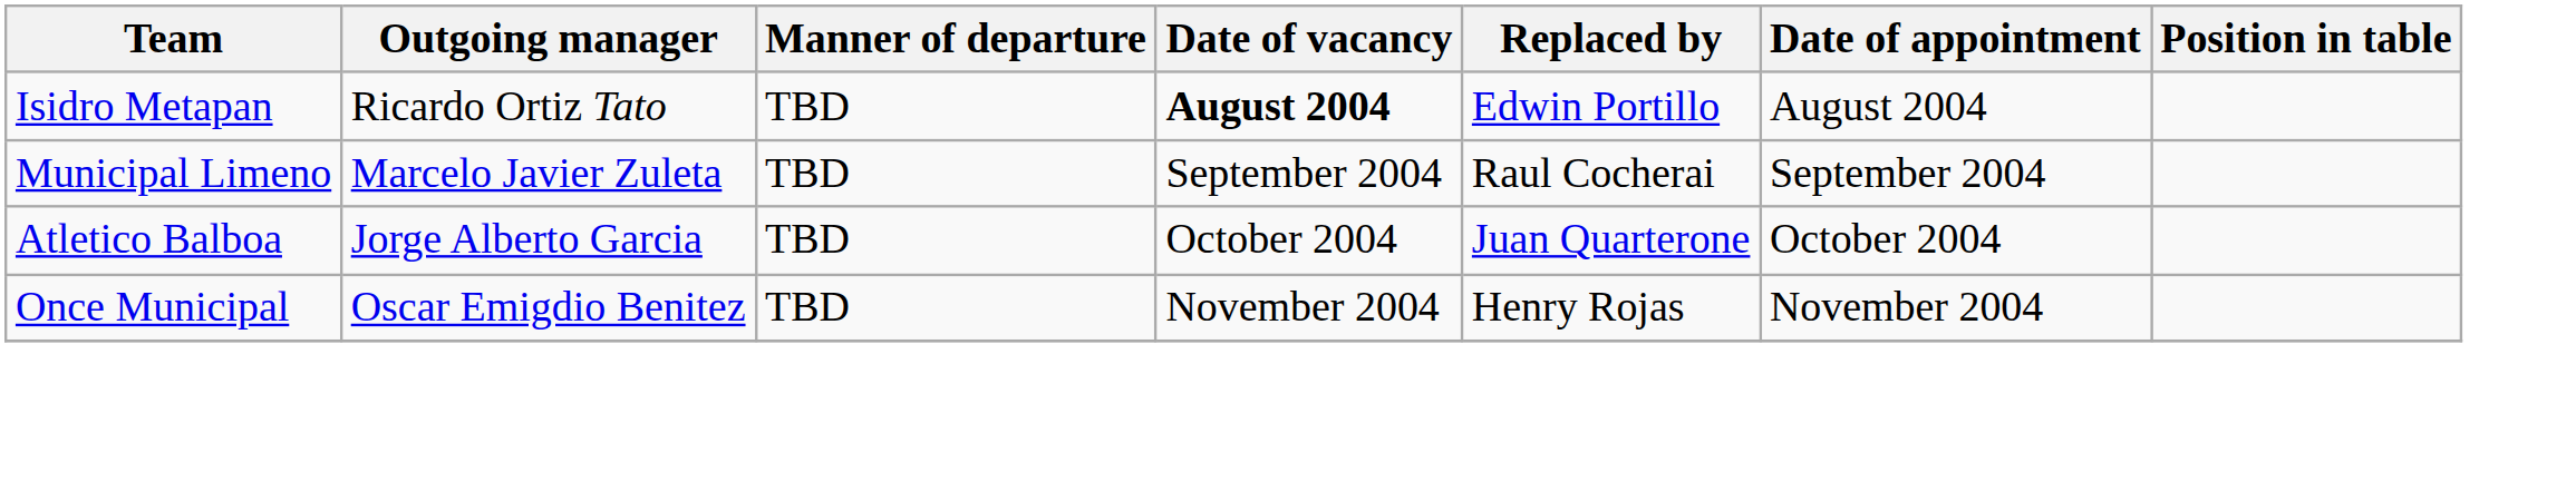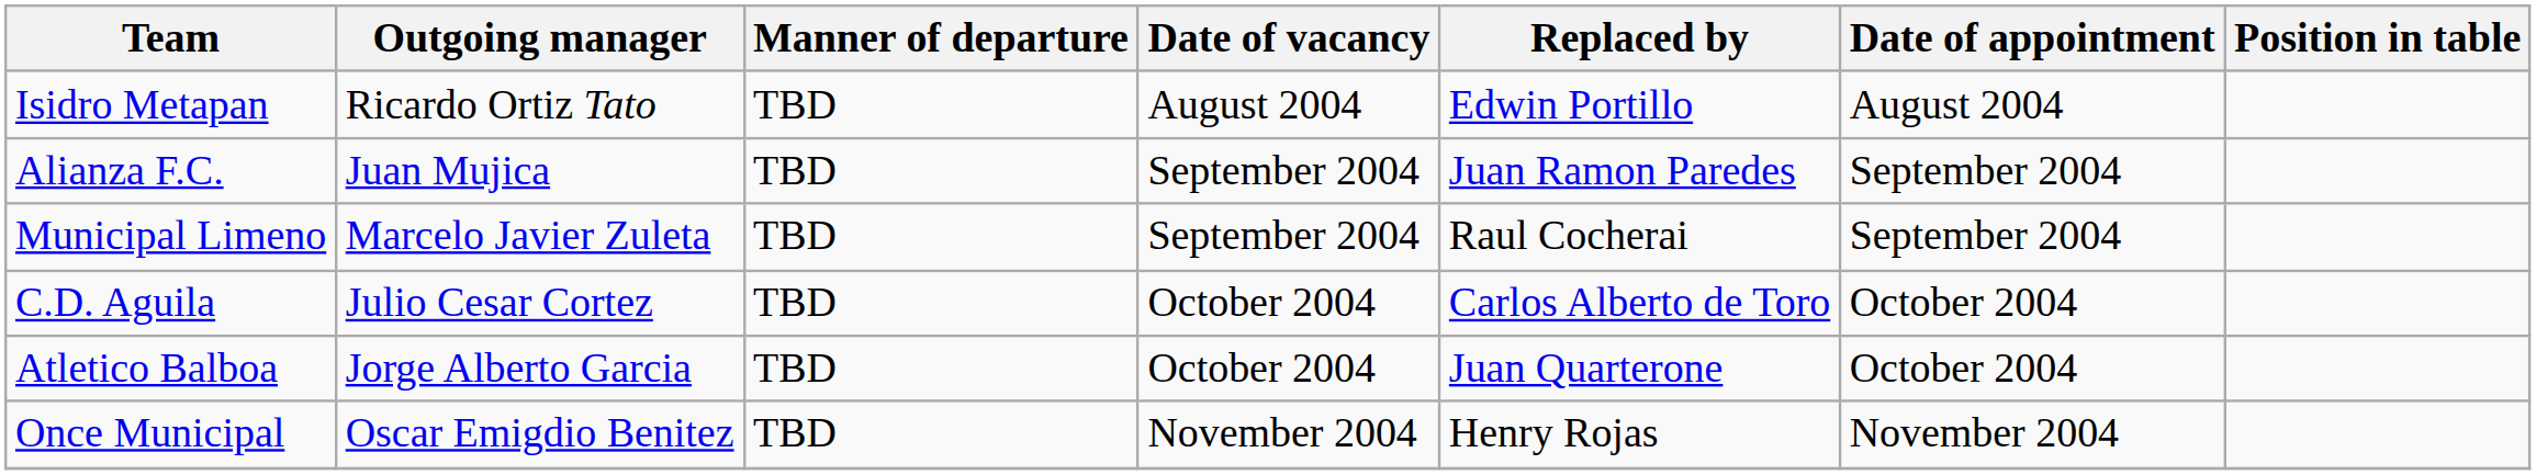 <table class="wikitable">
 <tr>
 <th>Team</th>
 <th>Outgoing manager</th>
 <th>Manner of departure</th>
 <th>Date of vacancy</th>
 <th>Replaced by</th>
 <th>Date of appointment</th>
 <th>Position in table</th>
 </tr>
 <tr>
 <td><a href='#'>Isidro Metapan</a></td>
 <td> Ricardo Ortiz <em>Tato</em></td>
 <td>TBD</td>
-<td><strong>August 2004</strong></td>
+<td>August 2004</td>
 <td> <a href='#'>Edwin Portillo</a></td>
 <td>August 2004</td>
+<td></td>
+</tr>
+<tr>
+<td><a href='#'>Alianza F.C.</a></td>
+<td> <a href='#'>Juan Mujica</a></td>
+<td>TBD</td>
+<td>September 2004</td>
+<td> <a href='#'>Juan Ramon Paredes</a></td>
+<td>September 2004</td>
 <td></td>
 </tr>
 <tr>
 <td><a href='#'>Municipal Limeno</a></td>
 <td> <a href='#'>Marcelo Javier Zuleta</a></td>
 <td>TBD</td>
 <td>September 2004</td>
 <td> Raul Cocherai</td>
 <td>September 2004</td>
+<td></td>
+</tr>
+<tr>
+<td><a href='#'>C.D. Aguila</a></td>
+<td> <a href='#'>Julio Cesar Cortez</a></td>
+<td>TBD</td>
+<td>October 2004</td>
+<td> <a href='#'>Carlos Alberto de Toro</a></td>
+<td>October 2004</td>
 <td></td>
 </tr>
 <tr>
 <td><a href='#'>Atletico Balboa</a></td>
 <td> <a href='#'>Jorge Alberto Garcia</a></td>
 <td>TBD</td>
 <td>October 2004</td>
 <td> <a href='#'>Juan Quarterone</a></td>
 <td>October 2004</td>
 <td></td>
 </tr>
 <tr>
 <td><a href='#'>Once Municipal</a></td>
 <td> <a href='#'>Oscar Emigdio Benitez</a></td>
 <td>TBD</td>
 <td>November 2004</td>
 <td> Henry Rojas</td>
 <td>November 2004</td>
 <td></td>
 </tr>
 <tr>
 </tr>
 </table>
